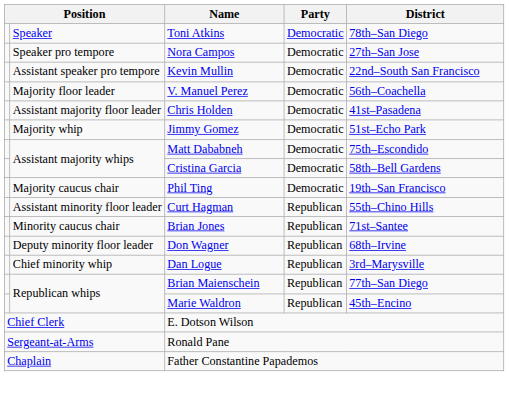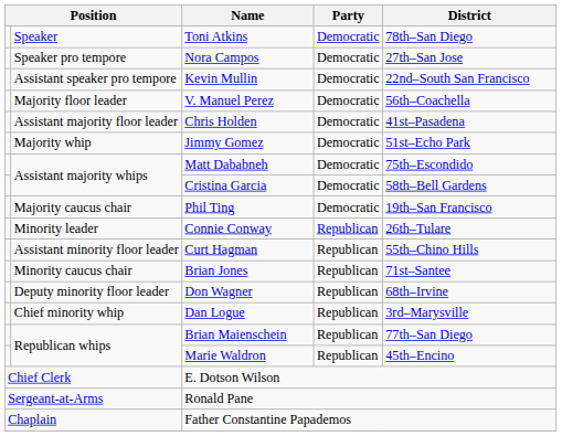 <table class="wikitable" style="font-size:100%">
 <tr>
 <th scope="col" colspan="2" width="200">Position</th>
 <th scope="col" width="150">Name</th>
 <th scope="col" width="70">Party</th>
 <th scope="col" width="200">District</th>
 </tr>
 <tr>
 <td></td>
 <td><a href='#'>Speaker</a></td>
 <td><a href='#'>Toni Atkins</a></td>
 <td><a href='#'>Democratic</a></td>
 <td><a href='#'>78th–San Diego</a></td>
 </tr>
 <tr>
 <td></td>
 <td>Speaker pro tempore</td>
 <td><a href='#'>Nora Campos</a></td>
 <td>Democratic</td>
 <td><a href='#'>27th–San Jose</a></td>
 </tr>
 <tr>
 <td></td>
 <td>Assistant speaker pro tempore</td>
 <td><a href='#'>Kevin Mullin</a></td>
 <td>Democratic</td>
 <td><a href='#'>22nd–South San Francisco</a></td>
 </tr>
 <tr>
 <td></td>
 <td>Majority floor leader</td>
 <td><a href='#'>V. Manuel Perez</a></td>
 <td>Democratic</td>
 <td><a href='#'>56th–Coachella</a></td>
 </tr>
 <tr>
 <td></td>
 <td>Assistant majority floor leader</td>
 <td><a href='#'>Chris Holden</a></td>
 <td>Democratic</td>
 <td><a href='#'>41st–Pasadena</a></td>
 </tr>
 <tr>
 <td></td>
 <td>Majority whip</td>
 <td><a href='#'>Jimmy Gomez</a></td>
 <td>Democratic</td>
 <td><a href='#'>51st–Echo Park</a></td>
 </tr>
 <tr>
 <td></td>
 <td rowspan="2">Assistant majority whips</td>
 <td><a href='#'>Matt Dababneh</a></td>
 <td>Democratic</td>
 <td><a href='#'>75th–Escondido</a></td>
 </tr>
 <tr>
 <td></td>
 <td><a href='#'>Cristina Garcia</a></td>
 <td>Democratic</td>
 <td><a href='#'>58th–Bell Gardens</a></td>
 </tr>
 <tr>
 <td></td>
 <td>Majority caucus chair</td>
 <td><a href='#'>Phil Ting</a></td>
 <td>Democratic</td>
 <td><a href='#'>19th–San Francisco</a></td>
 </tr>
 <tr>
 <td></td>
+<td>Minority leader</td>
+<td><a href='#'>Connie Conway</a></td>
+<td><a href='#'>Republican</a></td>
+<td><a href='#'>26th–Tulare</a></td>
+</tr>
+<tr>
+<td></td>
 <td>Assistant minority floor leader</td>
 <td><a href='#'>Curt Hagman</a></td>
 <td>Republican</td>
 <td><a href='#'>55th–Chino Hills</a></td>
 </tr>
 <tr>
 <td></td>
 <td>Minority caucus chair</td>
 <td><a href='#'>Brian Jones</a></td>
 <td>Republican</td>
 <td><a href='#'>71st–Santee</a></td>
 </tr>
 <tr>
 <td></td>
 <td>Deputy minority floor leader</td>
 <td><a href='#'>Don Wagner</a></td>
 <td>Republican</td>
 <td><a href='#'>68th–Irvine</a></td>
 </tr>
 <tr>
 <td></td>
 <td>Chief minority whip</td>
 <td><a href='#'>Dan Logue</a></td>
 <td>Republican</td>
 <td><a href='#'>3rd–Marysville</a></td>
 </tr>
 <tr>
 <td></td>
 <td rowspan="2">Republican whips</td>
 <td><a href='#'>Brian Maienschein</a></td>
 <td>Republican</td>
 <td><a href='#'>77th–San Diego</a></td>
 </tr>
 <tr>
 <td></td>
 <td><a href='#'>Marie Waldron</a></td>
 <td>Republican</td>
 <td><a href='#'>45th–Encino</a></td>
 </tr>
 <tr>
 <td scope="row" colspan="2"><a href='#'>Chief Clerk</a></td>
 <td colspan="3">E. Dotson Wilson</td>
 </tr>
 <tr>
 <td scope="row" colspan="2"><a href='#'>Sergeant-at-Arms</a></td>
 <td colspan="3">Ronald Pane</td>
 </tr>
 <tr>
 <td scope="row" colspan="2"><a href='#'>Chaplain</a></td>
 <td colspan="3">Father Constantine Papademos</td>
 </tr>
 </table>
